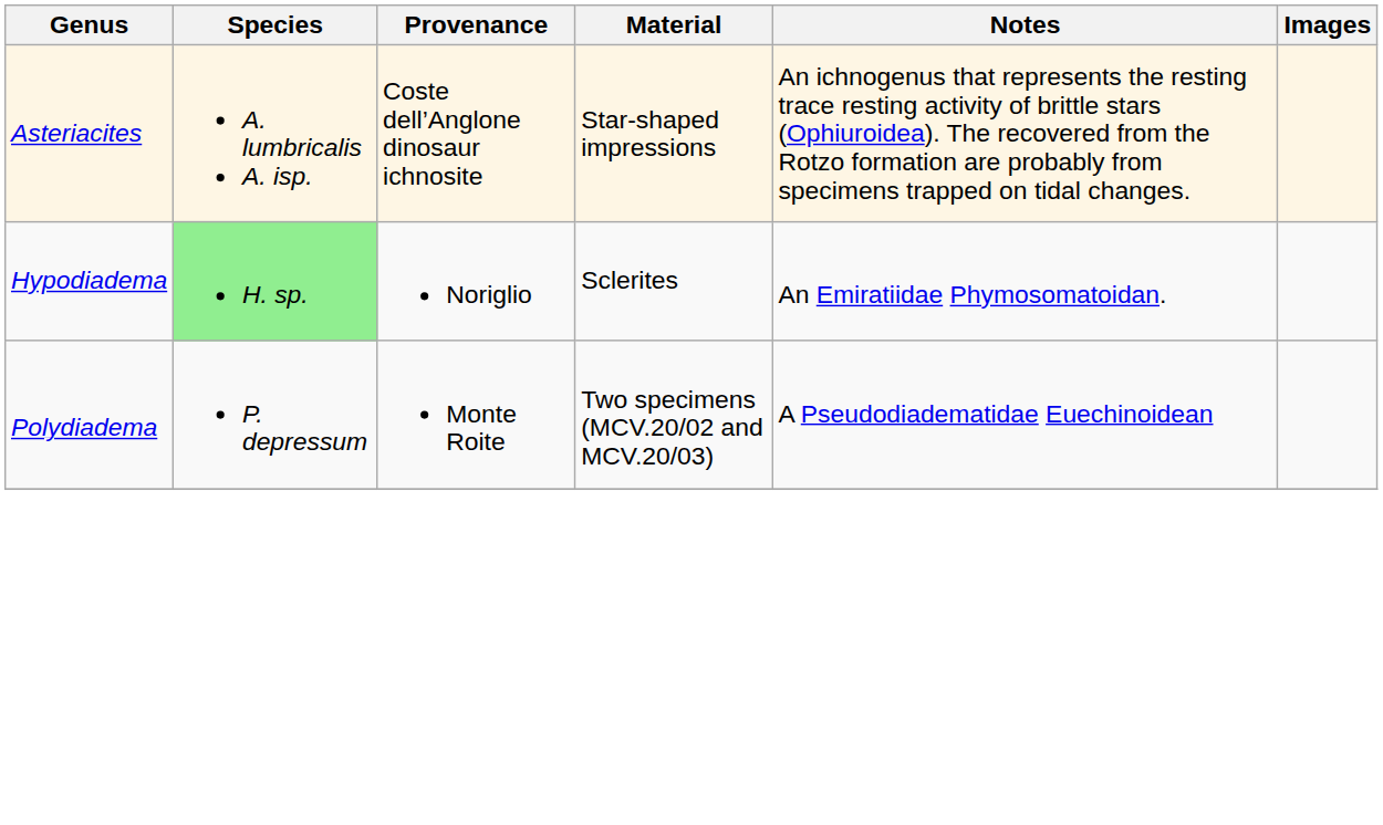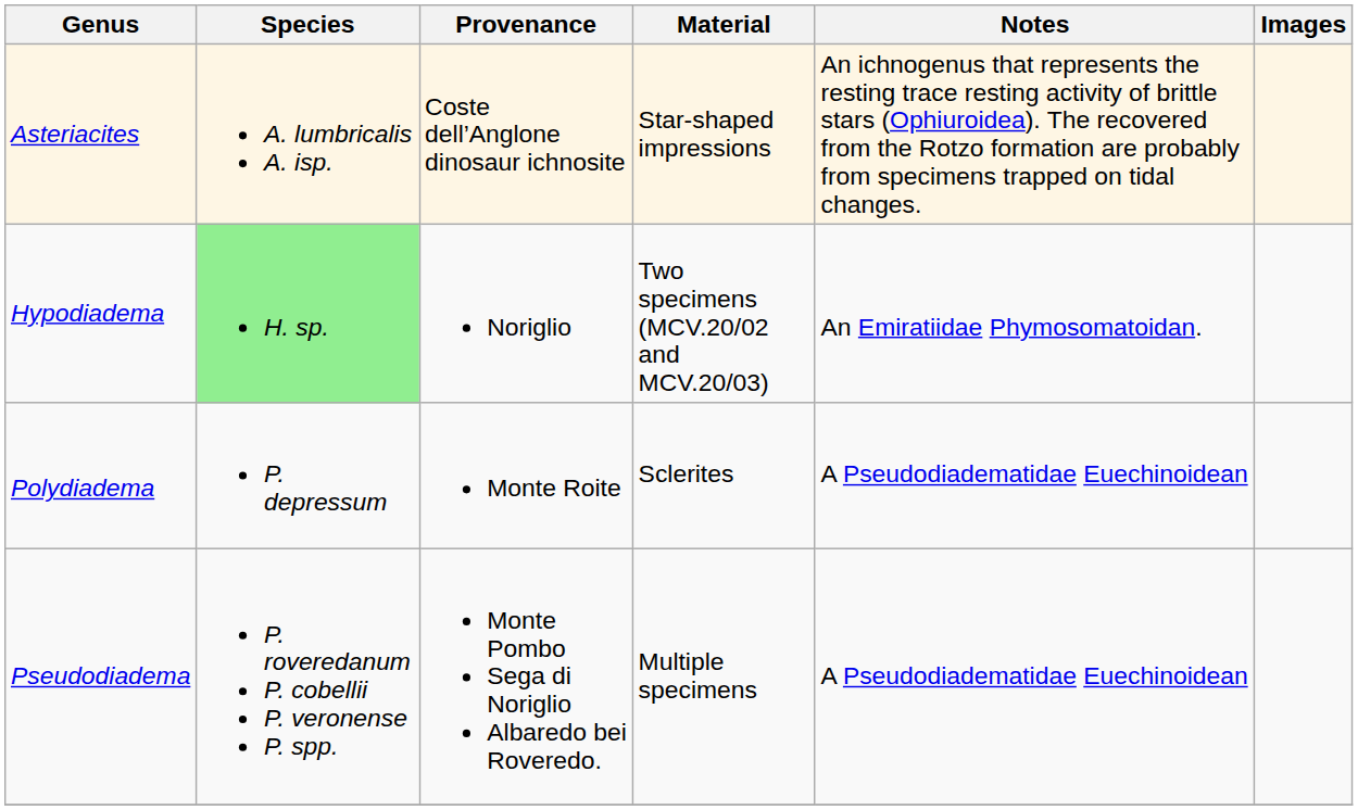 <table class = "wikitable">
 <tr>
 <th>Genus</th>
 <th>Species</th>
 <th>Provenance</th>
 <th>Material</th>
 <th>Notes</th>
 <th>Images</th>
 </tr>
 <tr>
 <td style="background:#FEF6E4;"><em><a href='#'>Asteriacites</a></em></td>
 <td style="background:#FEF6E4;"><br><ul><li><em>A. lumbricalis</em></li><li><em>A. isp.</em></li></ul></td>
 <td style="background:#FEF6E4;">Coste dell’Anglone dinosaur ichnosite</td>
 <td style="background:#FEF6E4;">Star-shaped impressions</td>
 <td style="background:#FEF6E4;">An ichnogenus that represents the resting trace resting activity of brittle stars (<a href='#'>Ophiuroidea</a>). The recovered from the Rotzo formation are probably from specimens trapped on tidal changes.</td>
 <td style="background:#FEF6E4;"></td>
 </tr>
 <tr>
 <td><em><a href='#'>Hypodiadema</a></em></td>
 <td style="background: lightgreen;"><br><ul><li><em>H. sp.</em></li></ul></td>
 <td><br><ul><li>Noriglio</li></ul></td>
-<td>Sclerites</td>
+<td><br>Two specimens (MCV.20/02 and MCV.20/03)</td>
 <td><br>An <a href='#'>Emiratiidae</a> <a href='#'>Phymosomatoidan</a>.</td>
 <td></td>
 </tr>
 <tr>
 <td><br><em><a href='#'>Polydiadema</a></em></td>
 <td><br><ul><li><em>P. depressum</em></li></ul></td>
 <td><br><ul><li>Monte Roite</li></ul></td>
-<td><br>Two specimens (MCV.20/02 and MCV.20/03)</td>
+<td>Sclerites</td>
+<td>A <a href='#'>Pseudodiadematidae</a> <a href='#'>Euechinoidean</a></td>
+<td></td>
+</tr>
+<tr>
+<td><em><a href='#'>Pseudodiadema</a></em></td>
+<td><br><ul><li><em>P. roveredanum</em></li><li><em>P. cobellii</em></li><li><em>P. veronense</em></li><li><em>P. spp.</em></li></ul></td>
+<td><br><ul><li>Monte Pombo</li><li>Sega di Noriglio</li><li>Albaredo bei Roveredo.</li></ul></td>
+<td>Multiple specimens</td>
 <td>A <a href='#'>Pseudodiadematidae</a> <a href='#'>Euechinoidean</a></td>
 <td></td>
 </tr>
 <tr>
 </tr>
 </table>
